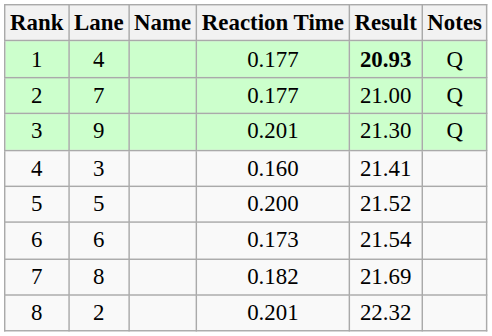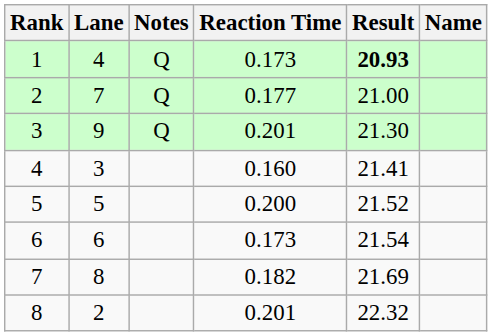 <table class="wikitable" style="text-align:center">
 <tr>
 <th>Rank</th>
 <th>Lane</th>
-<th>Name</th>
+<th>Notes</th>
 <th>Reaction Time</th>
 <th>Result</th>
-<th>Notes</th>
+<th>Name</th>
 </tr>
 <tr bgcolor=ccffcc>
 <td>1</td>
 <td>4</td>
+<td>Q</td>
+<td>0.173</td>
+<td><strong>20.93</strong></td>
 <td align="left"></td>
-<td>0.177</td>
-<td><strong>20.93</strong></td>
-<td>Q</td>
 </tr>
 <tr bgcolor=ccffcc>
 <td>2</td>
 <td>7</td>
-<td align="left"></td>
+<td>Q</td>
 <td>0.177</td>
 <td>21.00</td>
-<td>Q</td>
+<td align="left"></td>
 </tr>
 <tr bgcolor=ccffcc>
 <td>3</td>
 <td>9</td>
-<td align="left"></td>
+<td>Q</td>
 <td>0.201</td>
 <td>21.30</td>
-<td>Q</td>
+<td align="left"></td>
 </tr>
 <tr>
 <td>4</td>
 <td>3</td>
-<td align="left"></td>
+<td></td>
 <td>0.160</td>
 <td>21.41</td>
-<td></td>
+<td align="left"></td>
 </tr>
 <tr>
 <td>5</td>
 <td>5</td>
-<td align="left"></td>
+<td></td>
 <td>0.200</td>
 <td>21.52</td>
-<td></td>
+<td align="left"></td>
 </tr>
 <tr>
 <td>6</td>
 <td>6</td>
-<td align="left"></td>
+<td></td>
 <td>0.173</td>
 <td>21.54</td>
-<td></td>
+<td align="left"></td>
 </tr>
 <tr>
 <td>7</td>
 <td>8</td>
-<td align="left"></td>
+<td></td>
 <td>0.182</td>
 <td>21.69</td>
-<td></td>
+<td align="left"></td>
 </tr>
 <tr>
 <td>8</td>
 <td>2</td>
-<td align="left"></td>
+<td></td>
 <td>0.201</td>
 <td>22.32</td>
-<td></td>
+<td align="left"></td>
 </tr>
 </table>
